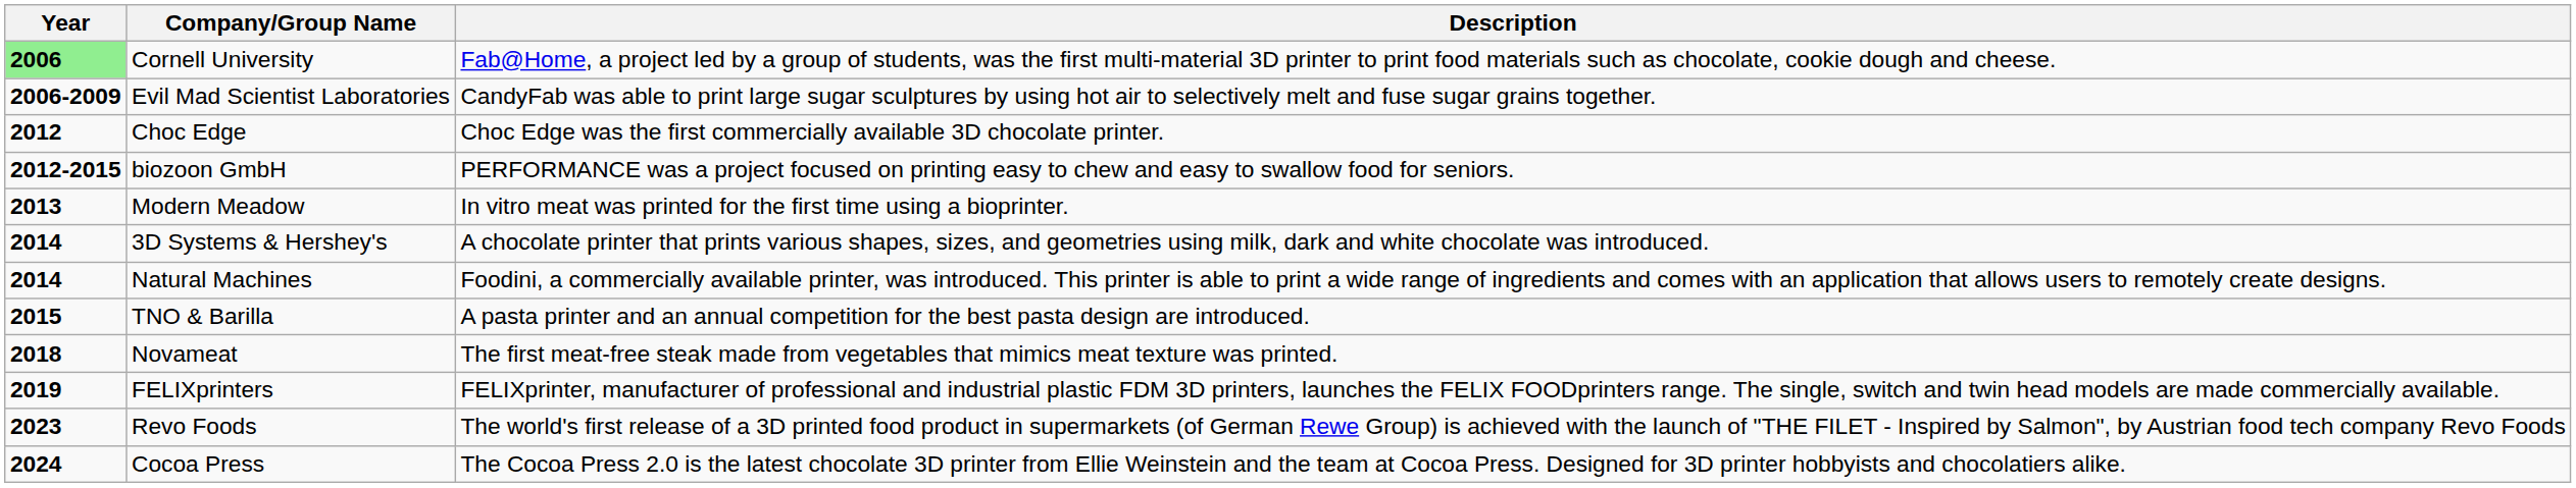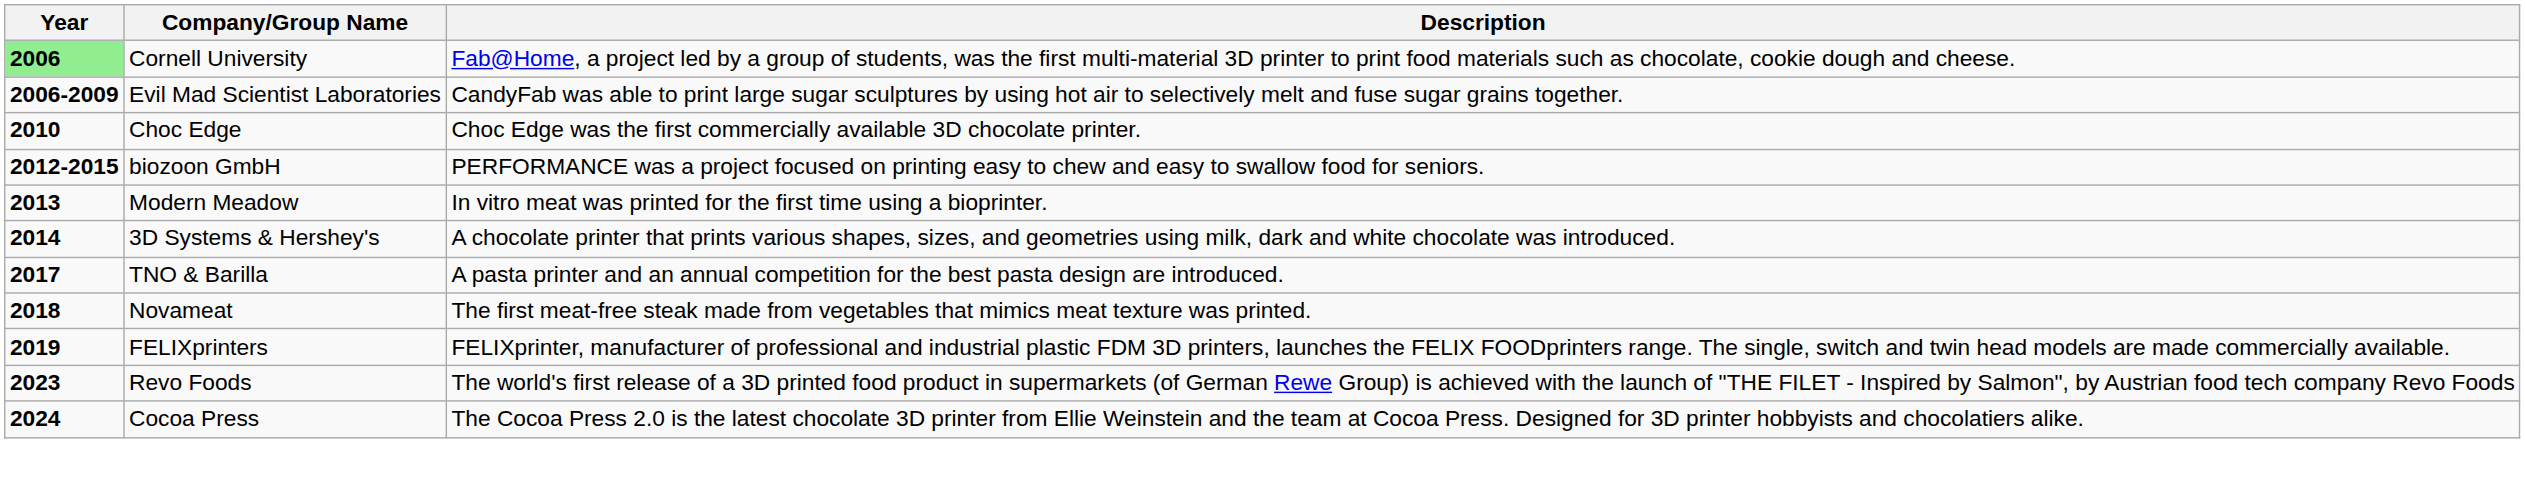 <table class="wikitable">
 <tr>
 <th>Year</th>
 <th>Company/Group Name</th>
 <th>Description</th>
 </tr>
 <tr>
 <td style="background: lightgreen;"><strong>2006</strong></td>
 <td>Cornell University</td>
 <td><a href='#'>Fab@Home</a>, a project led by a group of students, was the first multi-material 3D printer to print food materials such as chocolate, cookie dough and cheese.</td>
 </tr>
 <tr>
 <td><strong>2006-2009</strong></td>
 <td>Evil Mad Scientist Laboratories</td>
 <td>CandyFab was able to print large sugar sculptures by using hot air to selectively melt and fuse sugar grains together.</td>
 </tr>
 <tr>
-<td><strong>2012</strong></td>
+<td><strong>2010</strong></td>
 <td>Choc Edge</td>
 <td>Choc Edge was the first commercially available 3D chocolate printer.</td>
 </tr>
 <tr>
 <td><strong>2012-2015</strong></td>
 <td>biozoon GmbH</td>
 <td>PERFORMANCE was a project focused on printing easy to chew and easy to swallow food for seniors.</td>
 </tr>
 <tr>
 <td><strong>2013</strong></td>
 <td>Modern Meadow</td>
 <td>In vitro meat was printed for the first time using a bioprinter.</td>
 </tr>
 <tr>
 <td><strong>2014</strong></td>
 <td>3D Systems & Hershey's</td>
 <td>A chocolate printer that prints various shapes, sizes, and geometries using milk, dark and white chocolate was introduced.</td>
 </tr>
 <tr>
-<td><strong>2014</strong></td>
-<td>Natural Machines</td>
-<td>Foodini, a commercially available printer, was introduced. This printer is able to print a wide range of ingredients and comes with an application that allows users to remotely create designs.</td>
-</tr>
-<tr>
-<td><strong>2015</strong></td>
+<td><strong>2017</strong></td>
 <td>TNO & Barilla</td>
 <td>A pasta printer and an annual competition for the best pasta design are introduced.</td>
 </tr>
 <tr>
 <td><strong>2018</strong></td>
 <td>Novameat</td>
 <td>The first meat-free steak made from vegetables that mimics meat texture was printed.</td>
 </tr>
 <tr>
 <td><strong>2019</strong></td>
 <td>FELIXprinters</td>
 <td>FELIXprinter, manufacturer of professional and industrial plastic FDM 3D printers, launches the FELIX FOODprinters range. The single, switch and twin head models are made commercially available.</td>
 </tr>
 <tr>
 <td><strong>2023</strong></td>
 <td>Revo Foods</td>
 <td>The world's first release of a 3D printed food product in supermarkets (of German <a href='#'>Rewe</a> Group) is achieved with the launch of "THE FILET - Inspired by Salmon", by Austrian food tech company Revo Foods </td>
 </tr>
 <tr>
 <td><strong>2024</strong></td>
 <td>Cocoa Press</td>
 <td>The Cocoa Press 2.0 is the latest chocolate 3D printer from Ellie Weinstein and the team at Cocoa Press. Designed for 3D printer hobbyists and chocolatiers alike. </td>
 </tr>
 </table>
